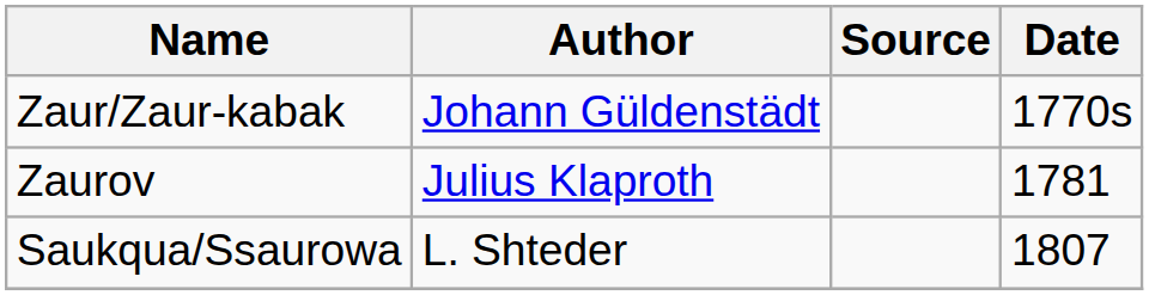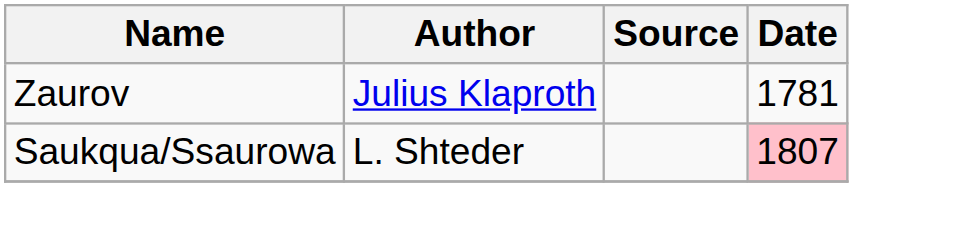 <table class="wikitable">
 <tr>
 <th>Name</th>
 <th>Author</th>
 <th>Source</th>
 <th>Date</th>
-</tr>
-<tr>
-<td>Zaur/Zaur-kabak</td>
-<td><a href='#'>Johann Güldenstädt</a></td>
-<td></td>
-<td>1770s</td>
 </tr>
 <tr>
 <td>Zaurov</td>
 <td><a href='#'>Julius Klaproth</a></td>
 <td></td>
 <td>1781</td>
 </tr>
 <tr>
 <td>Saukqua/Ssaurowa</td>
 <td>L. Shteder</td>
 <td></td>
-<td>1807</td>
+<td style="background: pink;">1807</td>
 </tr>
 <tr>
 </tr>
 </table>
